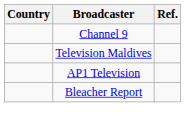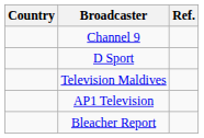 <table class="wikitable sortable" style="font-size:95%; text-align:center;">
 <tr>
 <th>Country</th>
 <th>Broadcaster</th>
 <th>Ref.</th>
 </tr>
 <tr>
 <td align="left"></td>
 <td><a href='#'>Channel 9</a></td>
+<td></td>
+</tr>
+<tr>
+<td align="left"></td>
+<td><a href='#'>D Sport</a></td>
 <td></td>
 </tr>
 <tr>
 <td align="left"></td>
 <td><a href='#'>Television Maldives</a></td>
 <td></td>
 </tr>
 <tr>
 <td align="left"></td>
 <td><a href='#'>AP1 Television</a></td>
 <td></td>
 </tr>
 <tr>
 <td></td>
 <td><a href='#'>Bleacher Report</a></td>
 <td></td>
 </tr>
 </table>
